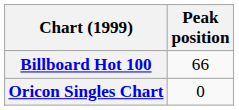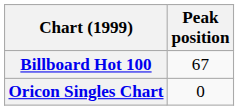 <table class="wikitable sortable">
 <tr>
 <th style="text-align:center;">Chart (1999)</th>
 <th style="text-align:center;">Peak<br>position</th>
 </tr>
 <tr>
 <th scope ="row"><a href='#'>Billboard Hot 100</a></th>
-<td style="text-align:center;">66</td>
+<td style="text-align:center;">67</td>
 </tr>
 <tr>
 <th scope= "row"><a href='#'>Oricon Singles Chart</a></th>
 <td style="text-align:center;">0</td>
 </tr>
 </table>
